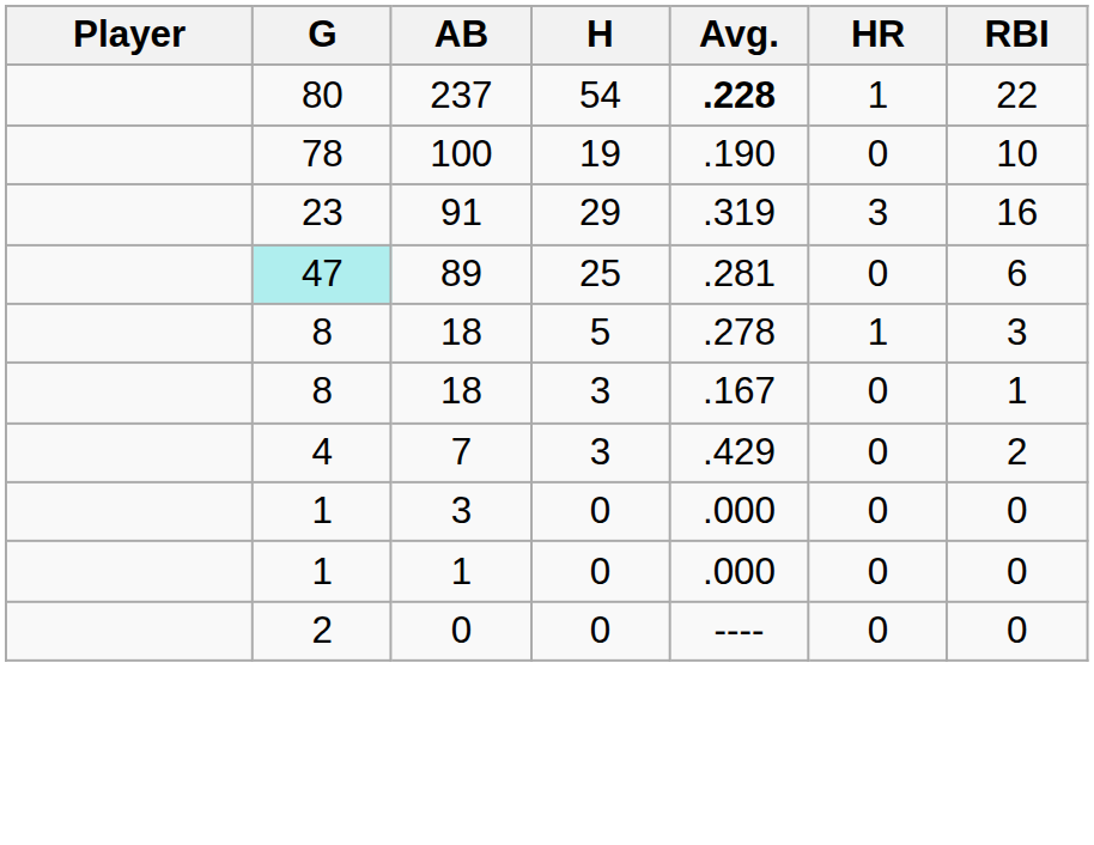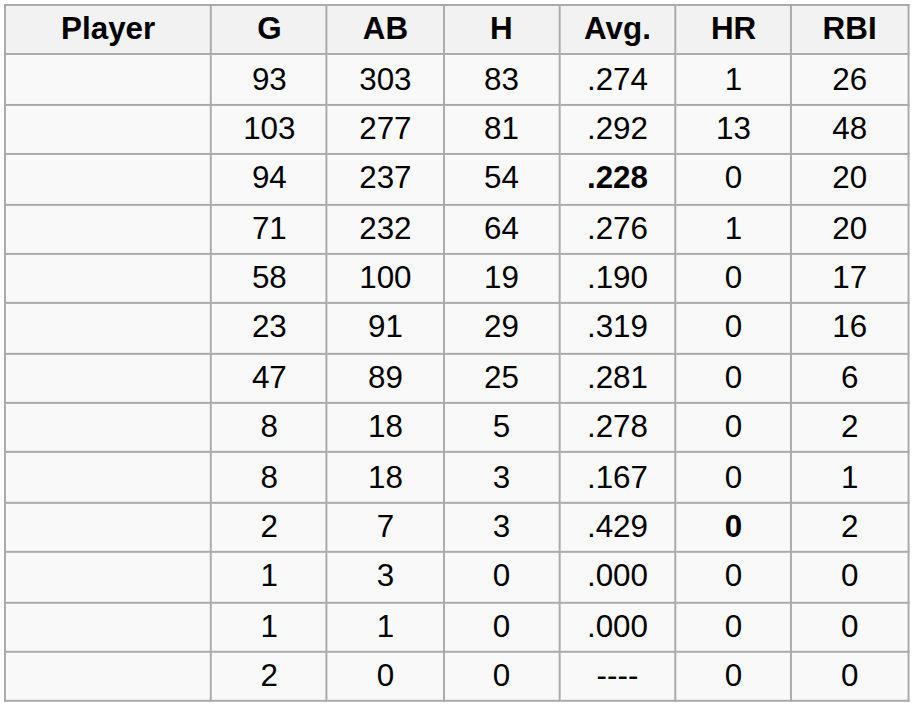 <table class="wikitable sortable">
 <tr>
 <th bgcolor="#DDDDFF" width="16%">Player</th>
 <th bgcolor="#DDDDFF" width="9%">G</th>
 <th bgcolor="#DDDDFF" width="9%">AB</th>
 <th bgcolor="#DDDDFF" width="9%">H</th>
 <th bgcolor="#DDDDFF" width="9%">Avg.</th>
 <th bgcolor="#DDDDFF" width="9%">HR</th>
 <th bgcolor="#DDDDFF" width="9%">RBI</th>
 </tr>
 <tr align="center">
 <td></td>
-<td>80</td>
+<td>93</td>
+<td>303</td>
+<td>83</td>
+<td>.274</td>
+<td>1</td>
+<td>26</td>
+</tr>
+<tr align="center">
+<td></td>
+<td>103</td>
+<td>277</td>
+<td>81</td>
+<td>.292</td>
+<td>13</td>
+<td>48</td>
+</tr>
+<tr align="center">
+<td></td>
+<td>94</td>
 <td>237</td>
 <td>54</td>
 <td><strong>.228</strong></td>
-<td>1</td>
-<td>22</td>
+<td>0</td>
+<td>20</td>
 </tr>
 <tr align="center">
 <td></td>
-<td>78</td>
+<td>71</td>
+<td>232</td>
+<td>64</td>
+<td>.276</td>
+<td>1</td>
+<td>20</td>
+</tr>
+<tr align="center">
+<td></td>
+<td>58</td>
 <td>100</td>
 <td>19</td>
 <td>.190</td>
 <td>0</td>
-<td>10</td>
+<td>17</td>
 </tr>
 <tr align="center">
 <td></td>
 <td>23</td>
 <td>91</td>
 <td>29</td>
 <td>.319</td>
-<td>3</td>
+<td>0</td>
 <td>16</td>
 </tr>
 <tr align=center>
 <td></td>
-<td style="background: paleturquoise;">47</td>
+<td>47</td>
 <td>89</td>
 <td>25</td>
 <td>.281</td>
 <td>0</td>
 <td>6</td>
 </tr>
 <tr align="center">
 <td></td>
 <td>8</td>
 <td>18</td>
 <td>5</td>
 <td>.278</td>
-<td>1</td>
-<td>3</td>
+<td>0</td>
+<td>2</td>
 </tr>
 <tr align="center">
 <td></td>
 <td>8</td>
 <td>18</td>
 <td>3</td>
 <td>.167</td>
 <td>0</td>
 <td>1</td>
 </tr>
 <tr align="center">
 <td></td>
-<td>4</td>
+<td>2</td>
 <td>7</td>
 <td>3</td>
 <td>.429</td>
-<td>0</td>
+<td><strong>0</strong></td>
 <td>2</td>
 </tr>
 <tr align="center">
 <td></td>
 <td>1</td>
 <td>3</td>
 <td>0</td>
 <td>.000</td>
 <td>0</td>
 <td>0</td>
 </tr>
 <tr align="center">
 <td></td>
 <td>1</td>
 <td>1</td>
 <td>0</td>
 <td>.000</td>
 <td>0</td>
 <td>0</td>
 </tr>
 <tr align="center">
 <td></td>
 <td>2</td>
 <td>0</td>
 <td>0</td>
 <td>----</td>
 <td>0</td>
 <td>0</td>
 </tr>
 </table>
